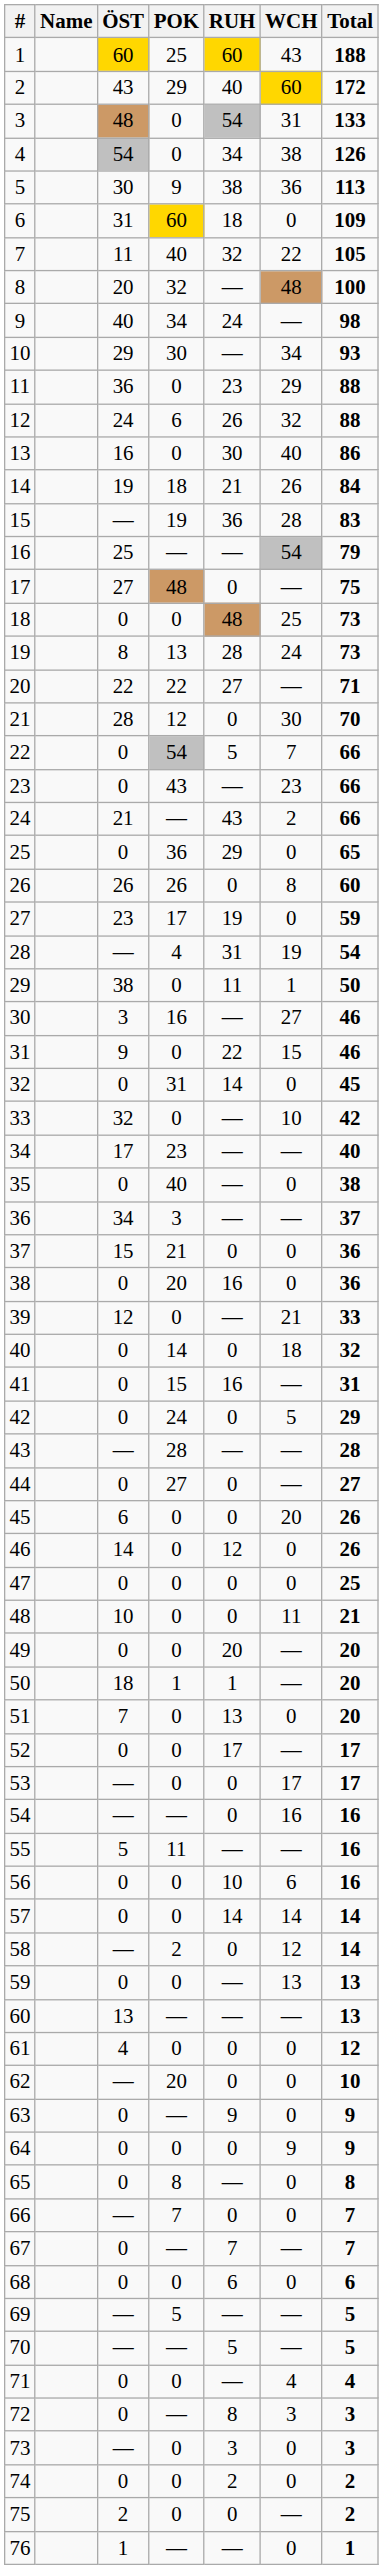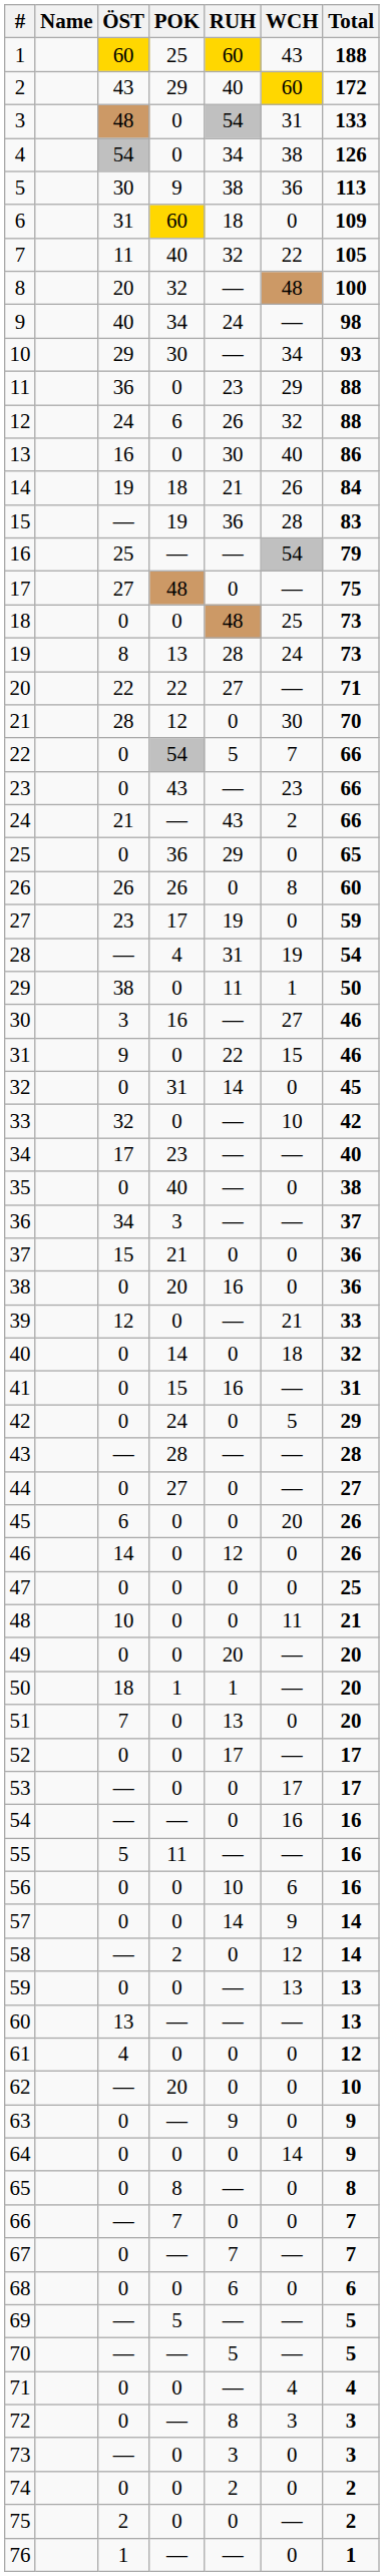 <table class="wikitable sortable" style="text-align:center;">
 <tr>
 <th>#</th>
 <th>Name</th>
 <th>ÖST</th>
 <th>POK</th>
 <th>RUH</th>
 <th>WCH</th>
 <th>Total</th>
 </tr>
 <tr>
 <td>1</td>
 <td align="left"></td>
 <td bgcolor="gold">60</td>
 <td>25</td>
 <td bgcolor="gold">60</td>
 <td>43</td>
 <td><strong>188</strong></td>
 </tr>
 <tr>
 <td>2</td>
 <td align="left"></td>
 <td>43</td>
 <td>29</td>
 <td>40</td>
 <td bgcolor="gold">60</td>
 <td><strong>172</strong></td>
 </tr>
 <tr>
 <td>3</td>
 <td align="left"></td>
 <td bgcolor=CC9966>48</td>
 <td>0</td>
 <td bgcolor="silver">54</td>
 <td>31</td>
 <td><strong>133</strong></td>
 </tr>
 <tr>
 <td>4</td>
 <td align="left"></td>
 <td bgcolor="silver">54</td>
 <td>0</td>
 <td>34</td>
 <td>38</td>
 <td><strong>126</strong></td>
 </tr>
 <tr>
 <td>5</td>
 <td align="left"></td>
 <td>30</td>
 <td>9</td>
 <td>38</td>
 <td>36</td>
 <td><strong>113</strong></td>
 </tr>
 <tr>
 <td>6</td>
 <td align="left"></td>
 <td>31</td>
 <td bgcolor="gold">60</td>
 <td>18</td>
 <td>0</td>
 <td><strong>109</strong></td>
 </tr>
 <tr>
 <td>7</td>
 <td align="left"></td>
 <td>11</td>
 <td>40</td>
 <td>32</td>
 <td>22</td>
 <td><strong>105</strong></td>
 </tr>
 <tr>
 <td>8</td>
 <td align="left"></td>
 <td>20</td>
 <td>32</td>
 <td>—</td>
 <td bgcolor=CC9966>48</td>
 <td><strong>100</strong></td>
 </tr>
 <tr>
 <td>9</td>
 <td align="left"></td>
 <td>40</td>
 <td>34</td>
 <td>24</td>
 <td>—</td>
 <td><strong>98</strong></td>
 </tr>
 <tr>
 <td>10</td>
 <td align="left"></td>
 <td>29</td>
 <td>30</td>
 <td>—</td>
 <td>34</td>
 <td><strong>93</strong></td>
 </tr>
 <tr>
 <td>11</td>
 <td align="left"></td>
 <td>36</td>
 <td>0</td>
 <td>23</td>
 <td>29</td>
 <td><strong>88</strong></td>
 </tr>
 <tr>
 <td>12</td>
 <td align="left"></td>
 <td>24</td>
 <td>6</td>
 <td>26</td>
 <td>32</td>
 <td><strong>88</strong></td>
 </tr>
 <tr>
 <td>13</td>
 <td align="left"></td>
 <td>16</td>
 <td>0</td>
 <td>30</td>
 <td>40</td>
 <td><strong>86</strong></td>
 </tr>
 <tr>
 <td>14</td>
 <td align="left"></td>
 <td>19</td>
 <td>18</td>
 <td>21</td>
 <td>26</td>
 <td><strong>84</strong></td>
 </tr>
 <tr>
 <td>15</td>
 <td align="left"></td>
 <td>—</td>
 <td>19</td>
 <td>36</td>
 <td>28</td>
 <td><strong>83</strong></td>
 </tr>
 <tr>
 <td>16</td>
 <td align="left"></td>
 <td>25</td>
 <td>—</td>
 <td>—</td>
 <td bgcolor="silver">54</td>
 <td><strong>79</strong></td>
 </tr>
 <tr>
 <td>17</td>
 <td align="left"></td>
 <td>27</td>
 <td bgcolor=CC9966>48</td>
 <td>0</td>
 <td>—</td>
 <td><strong>75</strong></td>
 </tr>
 <tr>
 <td>18</td>
 <td align="left"></td>
 <td>0</td>
 <td>0</td>
 <td bgcolor=CC9966>48</td>
 <td>25</td>
 <td><strong>73</strong></td>
 </tr>
 <tr>
 <td>19</td>
 <td align="left"></td>
 <td>8</td>
 <td>13</td>
 <td>28</td>
 <td>24</td>
 <td><strong>73</strong></td>
 </tr>
 <tr>
 <td>20</td>
 <td align="left"></td>
 <td>22</td>
 <td>22</td>
 <td>27</td>
 <td>—</td>
 <td><strong>71</strong></td>
 </tr>
 <tr>
 <td>21</td>
 <td align="left"></td>
 <td>28</td>
 <td>12</td>
 <td>0</td>
 <td>30</td>
 <td><strong>70</strong></td>
 </tr>
 <tr>
 <td>22</td>
 <td align="left"></td>
 <td>0</td>
 <td bgcolor="silver">54</td>
 <td>5</td>
 <td>7</td>
 <td><strong>66</strong></td>
 </tr>
 <tr>
 <td>23</td>
 <td align="left"></td>
 <td>0</td>
 <td>43</td>
 <td>—</td>
 <td>23</td>
 <td><strong>66</strong></td>
 </tr>
 <tr>
 <td>24</td>
 <td align="left"></td>
 <td>21</td>
 <td>—</td>
 <td>43</td>
 <td>2</td>
 <td><strong>66</strong></td>
 </tr>
 <tr>
 <td>25</td>
 <td align="left"></td>
 <td>0</td>
 <td>36</td>
 <td>29</td>
 <td>0</td>
 <td><strong>65</strong></td>
 </tr>
 <tr>
 <td>26</td>
 <td align="left"></td>
 <td>26</td>
 <td>26</td>
 <td>0</td>
 <td>8</td>
 <td><strong>60</strong></td>
 </tr>
 <tr>
 <td>27</td>
 <td align="left"></td>
 <td>23</td>
 <td>17</td>
 <td>19</td>
 <td>0</td>
 <td><strong>59</strong></td>
 </tr>
 <tr>
 <td>28</td>
 <td align="left"></td>
 <td>—</td>
 <td>4</td>
 <td>31</td>
 <td>19</td>
 <td><strong>54</strong></td>
 </tr>
 <tr>
 <td>29</td>
 <td align="left"></td>
 <td>38</td>
 <td>0</td>
 <td>11</td>
 <td>1</td>
 <td><strong>50</strong></td>
 </tr>
 <tr>
 <td>30</td>
 <td align="left"></td>
 <td>3</td>
 <td>16</td>
 <td>—</td>
 <td>27</td>
 <td><strong>46</strong></td>
 </tr>
 <tr>
 <td>31</td>
 <td align="left"></td>
 <td>9</td>
 <td>0</td>
 <td>22</td>
 <td>15</td>
 <td><strong>46</strong></td>
 </tr>
 <tr>
 <td>32</td>
 <td align="left"></td>
 <td>0</td>
 <td>31</td>
 <td>14</td>
 <td>0</td>
 <td><strong>45</strong></td>
 </tr>
 <tr>
 <td>33</td>
 <td align="left"></td>
 <td>32</td>
 <td>0</td>
 <td>—</td>
 <td>10</td>
 <td><strong>42</strong></td>
 </tr>
 <tr>
 <td>34</td>
 <td align="left"></td>
 <td>17</td>
 <td>23</td>
 <td>—</td>
 <td>—</td>
 <td><strong>40</strong></td>
 </tr>
 <tr>
 <td>35</td>
 <td align="left"></td>
 <td>0</td>
 <td>40</td>
 <td>—</td>
 <td>0</td>
 <td><strong>38</strong></td>
 </tr>
 <tr>
 <td>36</td>
 <td align="left"></td>
 <td>34</td>
 <td>3</td>
 <td>—</td>
 <td>—</td>
 <td><strong>37</strong></td>
 </tr>
 <tr>
 <td>37</td>
 <td align="left"></td>
 <td>15</td>
 <td>21</td>
 <td>0</td>
 <td>0</td>
 <td><strong>36</strong></td>
 </tr>
 <tr>
 <td>38</td>
 <td align="left"></td>
 <td>0</td>
 <td>20</td>
 <td>16</td>
 <td>0</td>
 <td><strong>36</strong></td>
 </tr>
 <tr>
 <td>39</td>
 <td align="left"></td>
 <td>12</td>
 <td>0</td>
 <td>—</td>
 <td>21</td>
 <td><strong>33</strong></td>
 </tr>
 <tr>
 <td>40</td>
 <td align="left"></td>
 <td>0</td>
 <td>14</td>
 <td>0</td>
 <td>18</td>
 <td><strong>32</strong></td>
 </tr>
 <tr>
 <td>41</td>
 <td align="left"></td>
 <td>0</td>
 <td>15</td>
 <td>16</td>
 <td>—</td>
 <td><strong>31</strong></td>
 </tr>
 <tr>
 <td>42</td>
 <td align="left"></td>
 <td>0</td>
 <td>24</td>
 <td>0</td>
 <td>5</td>
 <td><strong>29</strong></td>
 </tr>
 <tr>
 <td>43</td>
 <td align="left"></td>
 <td>—</td>
 <td>28</td>
 <td>—</td>
 <td>—</td>
 <td><strong>28</strong></td>
 </tr>
 <tr>
 <td>44</td>
 <td align="left"></td>
 <td>0</td>
 <td>27</td>
 <td>0</td>
 <td>—</td>
 <td><strong>27</strong></td>
 </tr>
 <tr>
 <td>45</td>
 <td align="left"></td>
 <td>6</td>
 <td>0</td>
 <td>0</td>
 <td>20</td>
 <td><strong>26</strong></td>
 </tr>
 <tr>
 <td>46</td>
 <td align="left"></td>
 <td>14</td>
 <td>0</td>
 <td>12</td>
 <td>0</td>
 <td><strong>26</strong></td>
 </tr>
 <tr>
 <td>47</td>
 <td align="left"></td>
 <td>0</td>
 <td>0</td>
 <td>0</td>
 <td>0</td>
 <td><strong>25</strong></td>
 </tr>
 <tr>
 <td>48</td>
 <td align="left"></td>
 <td>10</td>
 <td>0</td>
 <td>0</td>
 <td>11</td>
 <td><strong>21</strong></td>
 </tr>
 <tr>
 <td>49</td>
 <td align="left"></td>
 <td>0</td>
 <td>0</td>
 <td>20</td>
 <td>—</td>
 <td><strong>20</strong></td>
 </tr>
 <tr>
 <td>50</td>
 <td align="left"></td>
 <td>18</td>
 <td>1</td>
 <td>1</td>
 <td>—</td>
 <td><strong>20</strong></td>
 </tr>
 <tr>
 <td>51</td>
 <td align="left"></td>
 <td>7</td>
 <td>0</td>
 <td>13</td>
 <td>0</td>
 <td><strong>20</strong></td>
 </tr>
 <tr>
 <td>52</td>
 <td align="left"></td>
 <td>0</td>
 <td>0</td>
 <td>17</td>
 <td>—</td>
 <td><strong>17</strong></td>
 </tr>
 <tr>
 <td>53</td>
 <td align="left"></td>
 <td>—</td>
 <td>0</td>
 <td>0</td>
 <td>17</td>
 <td><strong>17</strong></td>
 </tr>
 <tr>
 <td>54</td>
 <td align="left"></td>
 <td>—</td>
 <td>—</td>
 <td>0</td>
 <td>16</td>
 <td><strong>16</strong></td>
 </tr>
 <tr>
 <td>55</td>
 <td align="left"></td>
 <td>5</td>
 <td>11</td>
 <td>—</td>
 <td>—</td>
 <td><strong>16</strong></td>
 </tr>
 <tr>
 <td>56</td>
 <td align="left"></td>
 <td>0</td>
 <td>0</td>
 <td>10</td>
 <td>6</td>
 <td><strong>16</strong></td>
 </tr>
 <tr>
 <td>57</td>
 <td align="left"></td>
 <td>0</td>
 <td>0</td>
 <td>14</td>
-<td>14</td>
+<td>9</td>
 <td><strong>14</strong></td>
 </tr>
 <tr>
 <td>58</td>
 <td align="left"></td>
 <td>—</td>
 <td>2</td>
 <td>0</td>
 <td>12</td>
 <td><strong>14</strong></td>
 </tr>
 <tr>
 <td>59</td>
 <td align="left"></td>
 <td>0</td>
 <td>0</td>
 <td>—</td>
 <td>13</td>
 <td><strong>13</strong></td>
 </tr>
 <tr>
 <td>60</td>
 <td align="left"></td>
 <td>13</td>
 <td>—</td>
 <td>—</td>
 <td>—</td>
 <td><strong>13</strong></td>
 </tr>
 <tr>
 <td>61</td>
 <td align="left"></td>
 <td>4</td>
 <td>0</td>
 <td>0</td>
 <td>0</td>
 <td><strong>12</strong></td>
 </tr>
 <tr>
 <td>62</td>
 <td align="left"></td>
 <td>—</td>
 <td>20</td>
 <td>0</td>
 <td>0</td>
 <td><strong>10</strong></td>
 </tr>
 <tr>
 <td>63</td>
 <td align="left"></td>
 <td>0</td>
 <td>—</td>
 <td>9</td>
 <td>0</td>
 <td><strong>9</strong></td>
 </tr>
 <tr>
 <td>64</td>
 <td align="left"></td>
 <td>0</td>
 <td>0</td>
 <td>0</td>
-<td>9</td>
+<td>14</td>
 <td><strong>9</strong></td>
 </tr>
 <tr>
 <td>65</td>
 <td align="left"></td>
 <td>0</td>
 <td>8</td>
 <td>—</td>
 <td>0</td>
 <td><strong>8</strong></td>
 </tr>
 <tr>
 <td>66</td>
 <td align="left"></td>
 <td>—</td>
 <td>7</td>
 <td>0</td>
 <td>0</td>
 <td><strong>7</strong></td>
 </tr>
 <tr>
 <td>67</td>
 <td align="left"></td>
 <td>0</td>
 <td>—</td>
 <td>7</td>
 <td>—</td>
 <td><strong>7</strong></td>
 </tr>
 <tr>
 <td>68</td>
 <td align="left"></td>
 <td>0</td>
 <td>0</td>
 <td>6</td>
 <td>0</td>
 <td><strong>6</strong></td>
 </tr>
 <tr>
 <td>69</td>
 <td align="left"></td>
 <td>—</td>
 <td>5</td>
 <td>—</td>
 <td>—</td>
 <td><strong>5</strong></td>
 </tr>
 <tr>
 <td>70</td>
 <td align="left"></td>
 <td>—</td>
 <td>—</td>
 <td>5</td>
 <td>—</td>
 <td><strong>5</strong></td>
 </tr>
 <tr>
 <td>71</td>
 <td align="left"></td>
 <td>0</td>
 <td>0</td>
 <td>—</td>
 <td>4</td>
 <td><strong>4</strong></td>
 </tr>
 <tr>
 <td>72</td>
 <td align="left"></td>
 <td>0</td>
 <td>—</td>
 <td>8</td>
 <td>3</td>
 <td><strong>3</strong></td>
 </tr>
 <tr>
 <td>73</td>
 <td align="left"></td>
 <td>—</td>
 <td>0</td>
 <td>3</td>
 <td>0</td>
 <td><strong>3</strong></td>
 </tr>
 <tr>
 <td>74</td>
 <td align="left"></td>
 <td>0</td>
 <td>0</td>
 <td>2</td>
 <td>0</td>
 <td><strong>2</strong></td>
 </tr>
 <tr>
 <td>75</td>
 <td align="left"></td>
 <td>2</td>
 <td>0</td>
 <td>0</td>
 <td>—</td>
 <td><strong>2</strong></td>
 </tr>
 <tr>
 <td>76</td>
 <td align="left"></td>
 <td>1</td>
 <td>—</td>
 <td>—</td>
 <td>0</td>
 <td><strong>1</strong></td>
 </tr>
 </table>
